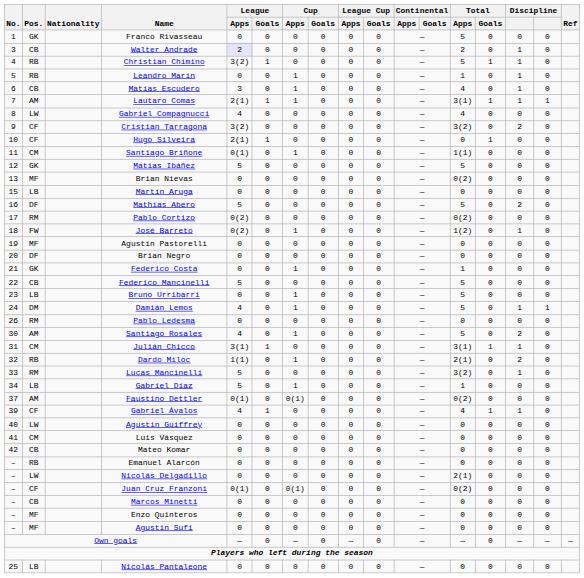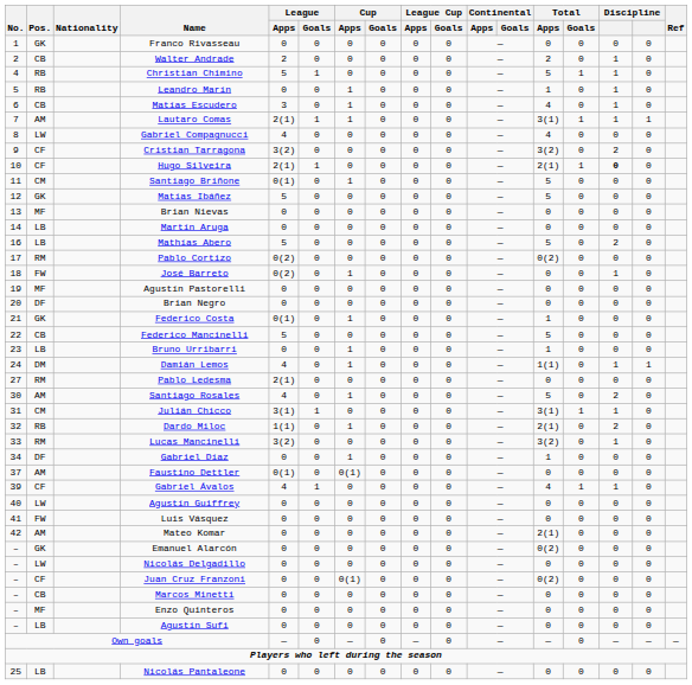 <table class="wikitable" style="text-align:center">
 <tr>
 <th rowspan="2" valign="bottom">No.</th>
 <th rowspan="2" valign="bottom">Pos.</th>
 <th rowspan="2" valign="bottom">Nationality</th>
 <th rowspan="2" valign="bottom" width="200">Name</th>
 <th colspan="2" width="85">League</th>
 <th colspan="2" width="85">Cup</th>
 <th colspan="2" width="85">League Cup</th>
 <th colspan="2" width="85">Continental</th>
 <th colspan="2" width="85">Total</th>
 <th colspan="2" width="85">Discipline</th>
 <th rowspan="2" valign="bottom">Ref</th>
 </tr>
 <tr>
 <th>Apps</th>
 <th>Goals</th>
 <th>Apps</th>
 <th>Goals</th>
 <th>Apps</th>
 <th>Goals</th>
 <th>Apps</th>
 <th>Goals</th>
 <th>Apps</th>
 <th>Goals</th>
 <th></th>
 <th></th>
 </tr>
 <tr>
 <td align="center">1</td>
 <td align="center">GK</td>
 <td align="center"></td>
 <td align="center">Franco Rivasseau</td>
 <td>0</td>
 <td>0</td>
 <td>0</td>
 <td>0</td>
 <td>0</td>
 <td>0</td>
 <td colspan="2">—</td>
-<td>5</td>
+<td>0</td>
 <td>0</td>
 <td>0</td>
 <td>0</td>
 <td></td>
 </tr>
 <tr>
-<td align="center">3</td>
+<td align="center">2</td>
 <td align="center">CB</td>
 <td align="center"></td>
 <td align="center"><a href='#'>Walter Andrade</a></td>
-<td style="background: lavender;">2</td>
+<td>2</td>
 <td>0</td>
 <td>0</td>
 <td>0</td>
 <td>0</td>
 <td>0</td>
 <td colspan="2">—</td>
 <td>2</td>
 <td>0</td>
 <td>1</td>
 <td>0</td>
 <td></td>
 </tr>
 <tr>
 <td align="center">4</td>
 <td align="center">RB</td>
 <td align="center"></td>
 <td align="center"><a href='#'>Christian Chimino</a></td>
-<td>3(2)</td>
+<td>5</td>
 <td>1</td>
 <td>0</td>
 <td>0</td>
 <td>0</td>
 <td>0</td>
 <td colspan="2">—</td>
 <td>5</td>
 <td>1</td>
 <td>1</td>
 <td>0</td>
 <td></td>
 </tr>
 <tr>
 <td align="center">5</td>
 <td align="center">RB</td>
 <td align="center"></td>
 <td align="center"><a href='#'>Leandro Marín</a></td>
 <td>0</td>
 <td>0</td>
 <td>1</td>
 <td>0</td>
 <td>0</td>
 <td>0</td>
 <td colspan="2">—</td>
 <td>1</td>
 <td>0</td>
 <td>1</td>
 <td>0</td>
 <td></td>
 </tr>
 <tr>
 <td align="center">6</td>
 <td align="center">CB</td>
 <td align="center"></td>
 <td align="center"><a href='#'>Matías Escudero</a></td>
 <td>3</td>
 <td>0</td>
 <td>1</td>
 <td>0</td>
 <td>0</td>
 <td>0</td>
 <td colspan="2">—</td>
 <td>4</td>
 <td>0</td>
 <td>1</td>
 <td>0</td>
 <td></td>
 </tr>
 <tr>
 <td align="center">7</td>
 <td align="center">AM</td>
 <td align="center"></td>
 <td align="center"><a href='#'>Lautaro Comas</a></td>
 <td>2(1)</td>
 <td>1</td>
 <td>1</td>
 <td>0</td>
 <td>0</td>
 <td>0</td>
 <td colspan="2">—</td>
 <td>3(1)</td>
 <td>1</td>
 <td>1</td>
 <td>1</td>
 <td></td>
 </tr>
 <tr>
 <td align="center">8</td>
 <td align="center">LW</td>
 <td align="center"></td>
 <td align="center"><a href='#'>Gabriel Compagnucci</a></td>
 <td>4</td>
 <td>0</td>
 <td>0</td>
 <td>0</td>
 <td>0</td>
 <td>0</td>
 <td colspan="2">—</td>
 <td>4</td>
 <td>0</td>
 <td>0</td>
 <td>0</td>
 <td></td>
 </tr>
 <tr>
 <td align="center">9</td>
 <td align="center">CF</td>
 <td align="center"></td>
 <td align="center"><a href='#'>Cristian Tarragona</a></td>
 <td>3(2)</td>
 <td>0</td>
 <td>0</td>
 <td>0</td>
 <td>0</td>
 <td>0</td>
 <td colspan="2">—</td>
 <td>3(2)</td>
 <td>0</td>
 <td>2</td>
 <td>0</td>
 <td></td>
 </tr>
 <tr>
 <td align="center">10</td>
 <td align="center">CF</td>
 <td align="center"></td>
 <td align="center"><a href='#'>Hugo Silveira</a></td>
 <td>2(1)</td>
 <td>1</td>
 <td>0</td>
 <td>0</td>
 <td>0</td>
 <td>0</td>
 <td colspan="2">—</td>
-<td>0</td>
+<td>2(1)</td>
 <td>1</td>
-<td>0</td>
+<td><strong>0</strong></td>
 <td>0</td>
 <td></td>
 </tr>
 <tr>
 <td align="center">11</td>
 <td align="center">CM</td>
 <td align="center"></td>
 <td align="center"><a href='#'>Santiago Briñone</a></td>
 <td>0(1)</td>
 <td>0</td>
 <td>1</td>
 <td>0</td>
 <td>0</td>
 <td>0</td>
 <td colspan="2">—</td>
-<td>1(1)</td>
+<td>5</td>
 <td>0</td>
 <td>0</td>
 <td>0</td>
 <td></td>
 </tr>
 <tr>
 <td align="center">12</td>
 <td align="center">GK</td>
 <td align="center"></td>
 <td align="center"><a href='#'>Matías Ibáñez</a></td>
 <td>5</td>
 <td>0</td>
 <td>0</td>
 <td>0</td>
 <td>0</td>
 <td>0</td>
 <td colspan="2">—</td>
 <td>5</td>
 <td>0</td>
 <td>0</td>
 <td>0</td>
 <td></td>
 </tr>
 <tr>
 <td align="center">13</td>
 <td align="center">MF</td>
 <td align="center"></td>
 <td align="center">Brian Nievas</td>
 <td>0</td>
 <td>0</td>
 <td>0</td>
 <td>0</td>
 <td>0</td>
 <td>0</td>
 <td colspan="2">—</td>
-<td>0(2)</td>
+<td>0</td>
 <td>0</td>
 <td>0</td>
 <td>0</td>
 <td></td>
 </tr>
 <tr>
-<td align="center">15</td>
+<td align="center">14</td>
 <td align="center">LB</td>
 <td align="center"></td>
 <td align="center"><a href='#'>Martín Aruga</a></td>
 <td>0</td>
 <td>0</td>
 <td>0</td>
 <td>0</td>
 <td>0</td>
 <td>0</td>
 <td colspan="2">—</td>
 <td>0</td>
 <td>0</td>
 <td>0</td>
 <td>0</td>
 <td></td>
 </tr>
 <tr>
 <td align="center">16</td>
-<td align="center">DF</td>
+<td align="center">LB</td>
 <td align="center"></td>
 <td align="center"><a href='#'>Mathías Abero</a></td>
 <td>5</td>
 <td>0</td>
 <td>0</td>
 <td>0</td>
 <td>0</td>
 <td>0</td>
 <td colspan="2">—</td>
 <td>5</td>
 <td>0</td>
 <td>2</td>
 <td>0</td>
 <td></td>
 </tr>
 <tr>
 <td align="center">17</td>
 <td align="center">RM</td>
 <td align="center"></td>
 <td align="center"><a href='#'>Pablo Cortizo</a></td>
 <td>0(2)</td>
 <td>0</td>
 <td>0</td>
 <td>0</td>
 <td>0</td>
 <td>0</td>
 <td colspan="2">—</td>
 <td>0(2)</td>
 <td>0</td>
 <td>0</td>
 <td>0</td>
 <td></td>
 </tr>
 <tr>
 <td align="center">18</td>
 <td align="center">FW</td>
 <td align="center"></td>
 <td align="center"><a href='#'>José Barreto</a></td>
 <td>0(2)</td>
 <td>0</td>
 <td>1</td>
 <td>0</td>
 <td>0</td>
 <td>0</td>
 <td colspan="2">—</td>
-<td>1(2)</td>
+<td>0</td>
 <td>0</td>
 <td>1</td>
 <td>0</td>
 <td></td>
 </tr>
 <tr>
 <td align="center">19</td>
 <td align="center">MF</td>
 <td align="center"></td>
 <td align="center">Agustín Pastorelli</td>
 <td>0</td>
 <td>0</td>
 <td>0</td>
 <td>0</td>
 <td>0</td>
 <td>0</td>
 <td colspan="2">—</td>
 <td>0</td>
 <td>0</td>
 <td>0</td>
 <td>0</td>
 <td></td>
 </tr>
 <tr>
 <td align="center">20</td>
 <td align="center">DF</td>
 <td align="center"></td>
 <td align="center">Brian Negro</td>
 <td>0</td>
 <td>0</td>
 <td>0</td>
 <td>0</td>
 <td>0</td>
 <td>0</td>
 <td colspan="2">—</td>
 <td>0</td>
 <td>0</td>
 <td>0</td>
 <td>0</td>
 <td></td>
 </tr>
 <tr>
 <td align="center">21</td>
 <td align="center">GK</td>
 <td align="center"></td>
 <td align="center"><a href='#'>Federico Costa</a></td>
-<td>0</td>
+<td>0(1)</td>
 <td>0</td>
 <td>1</td>
 <td>0</td>
 <td>0</td>
 <td>0</td>
 <td colspan="2">—</td>
 <td>1</td>
 <td>0</td>
 <td>0</td>
 <td>0</td>
 <td></td>
 </tr>
 <tr>
 <td align="center">22</td>
 <td align="center">CB</td>
 <td align="center"></td>
 <td align="center"><a href='#'>Federico Mancinelli</a></td>
 <td>5</td>
 <td>0</td>
 <td>0</td>
 <td>0</td>
 <td>0</td>
 <td>0</td>
 <td colspan="2">—</td>
 <td>5</td>
 <td>0</td>
 <td>0</td>
 <td>0</td>
 <td></td>
 </tr>
 <tr>
 <td align="center">23</td>
 <td align="center">LB</td>
 <td align="center"></td>
 <td align="center"><a href='#'>Bruno Urribarri</a></td>
 <td>0</td>
 <td>0</td>
 <td>1</td>
 <td>0</td>
 <td>0</td>
 <td>0</td>
 <td colspan="2">—</td>
-<td>5</td>
+<td>1</td>
 <td>0</td>
 <td>0</td>
 <td>0</td>
 <td></td>
 </tr>
 <tr>
 <td align="center">24</td>
 <td align="center">DM</td>
 <td align="center"></td>
 <td align="center"><a href='#'>Damián Lemos</a></td>
 <td>4</td>
 <td>0</td>
 <td>1</td>
 <td>0</td>
 <td>0</td>
 <td>0</td>
 <td colspan="2">—</td>
-<td>5</td>
+<td>1(1)</td>
 <td>0</td>
 <td>1</td>
 <td>1</td>
 <td></td>
 </tr>
 <tr>
-<td align="center">26</td>
+<td align="center">27</td>
 <td align="center">RM</td>
 <td align="center"></td>
 <td align="center"><a href='#'>Pablo Ledesma</a></td>
-<td>0</td>
+<td>2(1)</td>
 <td>0</td>
 <td>0</td>
 <td>0</td>
 <td>0</td>
 <td>0</td>
 <td colspan="2">—</td>
 <td>0</td>
 <td>0</td>
 <td>0</td>
 <td>0</td>
 <td></td>
 </tr>
 <tr>
 <td align="center">30</td>
 <td align="center">AM</td>
 <td align="center"></td>
 <td align="center"><a href='#'>Santiago Rosales</a></td>
 <td>4</td>
 <td>0</td>
 <td>1</td>
 <td>0</td>
 <td>0</td>
 <td>0</td>
 <td colspan="2">—</td>
 <td>5</td>
 <td>0</td>
 <td>2</td>
 <td>0</td>
 <td></td>
 </tr>
 <tr>
 <td align="center">31</td>
 <td align="center">CM</td>
 <td align="center"></td>
 <td align="center"><a href='#'>Julián Chicco</a></td>
 <td>3(1)</td>
 <td>1</td>
 <td>0</td>
 <td>0</td>
 <td>0</td>
 <td>0</td>
 <td colspan="2">—</td>
 <td>3(1)</td>
 <td>1</td>
 <td>1</td>
 <td>0</td>
 <td></td>
 </tr>
 <tr>
 <td align="center">32</td>
 <td align="center">RB</td>
 <td align="center"></td>
 <td align="center"><a href='#'>Dardo Miloc</a></td>
 <td>1(1)</td>
 <td>0</td>
 <td>1</td>
 <td>0</td>
 <td>0</td>
 <td>0</td>
 <td colspan="2">—</td>
 <td>2(1)</td>
 <td>0</td>
 <td>2</td>
 <td>0</td>
 <td></td>
 </tr>
 <tr>
 <td align="center">33</td>
 <td align="center">RM</td>
 <td align="center"></td>
 <td align="center"><a href='#'>Lucas Mancinelli</a></td>
-<td>5</td>
+<td>3(2)</td>
 <td>0</td>
 <td>0</td>
 <td>0</td>
 <td>0</td>
 <td>0</td>
 <td colspan="2">—</td>
 <td>3(2)</td>
 <td>0</td>
 <td>1</td>
 <td>0</td>
 <td></td>
 </tr>
 <tr>
 <td align="center">34</td>
-<td align="center">LB</td>
+<td align="center">DF</td>
 <td align="center"></td>
 <td align="center"><a href='#'>Gabriel Díaz</a></td>
-<td>5</td>
+<td>0</td>
 <td>0</td>
 <td>1</td>
 <td>0</td>
 <td>0</td>
 <td>0</td>
 <td colspan="2">—</td>
 <td>1</td>
 <td>0</td>
 <td>0</td>
 <td>0</td>
 <td></td>
 </tr>
 <tr>
 <td align="center">37</td>
 <td align="center">AM</td>
 <td align="center"></td>
 <td align="center"><a href='#'>Faustino Dettler</a></td>
 <td>0(1)</td>
 <td>0</td>
 <td>0(1)</td>
 <td>0</td>
 <td>0</td>
 <td>0</td>
 <td colspan="2">—</td>
-<td>0(2)</td>
+<td>0</td>
 <td>0</td>
 <td>0</td>
 <td>0</td>
 <td></td>
 </tr>
 <tr>
 <td align="center">39</td>
 <td align="center">CF</td>
 <td align="center"></td>
 <td align="center"><a href='#'>Gabriel Ávalos</a></td>
 <td>4</td>
 <td>1</td>
 <td>0</td>
 <td>0</td>
 <td>0</td>
 <td>0</td>
 <td colspan="2">—</td>
 <td>4</td>
 <td>1</td>
 <td>1</td>
 <td>0</td>
 <td></td>
 </tr>
 <tr>
 <td align="center">40</td>
 <td align="center">LW</td>
 <td align="center"></td>
 <td align="center"><a href='#'>Agustín Guiffrey</a></td>
 <td>0</td>
 <td>0</td>
 <td>0</td>
 <td>0</td>
 <td>0</td>
 <td>0</td>
 <td colspan="2">—</td>
 <td>0</td>
 <td>0</td>
 <td>0</td>
 <td>0</td>
 <td></td>
 </tr>
 <tr>
 <td align="center">41</td>
-<td align="center">CM</td>
+<td align="center">FW</td>
 <td align="center"></td>
 <td align="center">Luis Vásquez</td>
 <td>0</td>
 <td>0</td>
 <td>0</td>
 <td>0</td>
 <td>0</td>
 <td>0</td>
 <td colspan="2">—</td>
 <td>0</td>
 <td>0</td>
 <td>0</td>
 <td>0</td>
 <td></td>
 </tr>
 <tr>
 <td align="center">42</td>
-<td align="center">CB</td>
+<td align="center">AM</td>
 <td align="center"></td>
 <td align="center">Mateo Komar</td>
 <td>0</td>
 <td>0</td>
 <td>0</td>
 <td>0</td>
 <td>0</td>
 <td>0</td>
 <td colspan="2">—</td>
-<td>0</td>
+<td>2(1)</td>
 <td>0</td>
 <td>0</td>
 <td>0</td>
 <td></td>
 </tr>
 <tr>
 <td align="center">–</td>
-<td align="center">RB</td>
+<td align="center">GK</td>
 <td align="center"></td>
 <td align="center">Emanuel Alarcón</td>
 <td>0</td>
 <td>0</td>
 <td>0</td>
 <td>0</td>
 <td>0</td>
 <td>0</td>
 <td colspan="2">—</td>
-<td>0</td>
+<td>0(2)</td>
 <td>0</td>
 <td>0</td>
 <td>0</td>
 <td></td>
 </tr>
 <tr>
 <td align="center">–</td>
 <td align="center">LW</td>
 <td align="center"></td>
 <td align="center"><a href='#'>Nicolás Delgadillo</a></td>
 <td>0</td>
 <td>0</td>
 <td>0</td>
 <td>0</td>
 <td>0</td>
 <td>0</td>
 <td colspan="2">—</td>
-<td>2(1)</td>
+<td>0</td>
 <td>0</td>
 <td>0</td>
 <td>0</td>
 <td></td>
 </tr>
 <tr>
 <td align="center">–</td>
 <td align="center">CF</td>
 <td align="center"></td>
 <td align="center"><a href='#'>Juan Cruz Franzoni</a></td>
-<td>0(1)</td>
+<td>0</td>
 <td>0</td>
 <td>0(1)</td>
 <td>0</td>
 <td>0</td>
 <td>0</td>
 <td colspan="2">—</td>
 <td>0(2)</td>
 <td>0</td>
 <td>0</td>
 <td>0</td>
 <td></td>
 </tr>
 <tr>
 <td align="center">–</td>
 <td align="center">CB</td>
 <td align="center"></td>
 <td align="center"><a href='#'>Marcos Minetti</a></td>
 <td>0</td>
 <td>0</td>
 <td>0</td>
 <td>0</td>
 <td>0</td>
 <td>0</td>
 <td colspan="2">—</td>
 <td>0</td>
 <td>0</td>
 <td>0</td>
 <td>0</td>
 <td></td>
 </tr>
 <tr>
 <td align="center">–</td>
 <td align="center">MF</td>
 <td align="center"></td>
 <td align="center">Enzo Quinteros</td>
 <td>0</td>
 <td>0</td>
 <td>0</td>
 <td>0</td>
 <td>0</td>
 <td>0</td>
 <td colspan="2">—</td>
 <td>0</td>
 <td>0</td>
 <td>0</td>
 <td>0</td>
 <td></td>
 </tr>
 <tr>
 <td align="center">–</td>
-<td align="center">MF</td>
+<td align="center">LB</td>
 <td align="center"></td>
 <td align="center"><a href='#'>Agustín Sufi</a></td>
 <td>0</td>
 <td>0</td>
 <td>0</td>
 <td>0</td>
 <td>0</td>
 <td>0</td>
 <td colspan="2">—</td>
 <td>0</td>
 <td>0</td>
 <td>0</td>
 <td>0</td>
 <td></td>
 </tr>
 <tr>
 <td colspan="4" align="center"><a href='#'>Own goals</a></td>
 <td>—</td>
 <td>0</td>
 <td>—</td>
 <td>0</td>
 <td>—</td>
 <td>0</td>
 <td colspan="2">—</td>
 <td>—</td>
 <td>0</td>
 <td>—</td>
 <td>—</td>
 <td>—</td>
 </tr>
 <tr>
 <td colspan="17" align="center"><strong><em>Players who left during the season</em></strong></td>
 </tr>
 <tr>
 <td align="center">25</td>
 <td align="center">LB</td>
 <td align="center"></td>
 <td align="center"><a href='#'>Nicolás Pantaleone</a></td>
 <td>0</td>
 <td>0</td>
 <td>0</td>
 <td>0</td>
 <td>0</td>
 <td>0</td>
 <td colspan="2">—</td>
 <td>0</td>
 <td>0</td>
 <td>0</td>
 <td>0</td>
 <td></td>
 </tr>
 </table>
